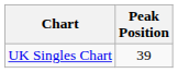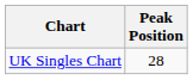 <table class="wikitable">
 <tr>
 <th>Chart</th>
 <th>Peak<br>Position</th>
 </tr>
 <tr>
 <td><a href='#'>UK Singles Chart</a></td>
-<td align="center">39</td>
+<td align="center">28</td>
 </tr>
 </table>
